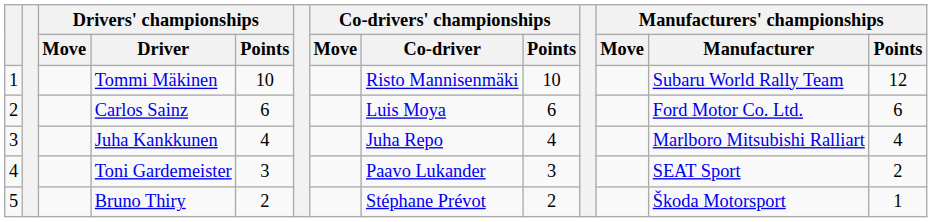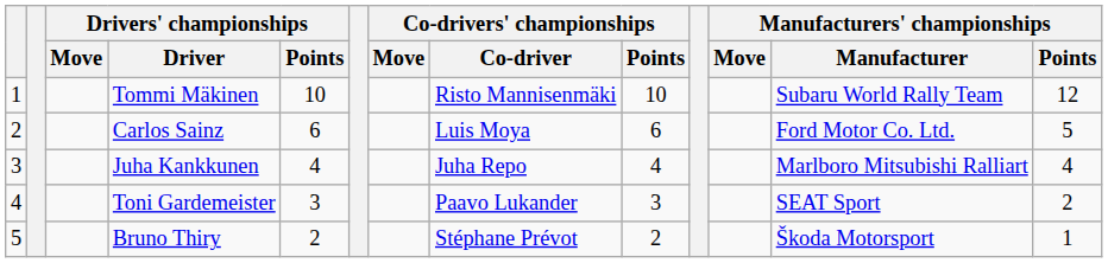 <table class="wikitable" style="font-size:85%;">
 <tr>
 <th rowspan="2"></th>
 <th rowspan="7" style="width:5px;"></th>
 <th colspan="3">Drivers' championships</th>
 <th rowspan="7" style="width:5px;"></th>
 <th colspan="3" nowrap>Co-drivers' championships</th>
 <th rowspan="7" style="width:5px;"></th>
 <th colspan="3" nowrap>Manufacturers' championships</th>
 </tr>
 <tr>
 <th>Move</th>
 <th>Driver</th>
 <th>Points</th>
 <th>Move</th>
 <th>Co-driver</th>
 <th>Points</th>
 <th>Move</th>
 <th>Manufacturer</th>
 <th>Points</th>
 </tr>
 <tr>
 <td align="center">1</td>
 <td align="center"></td>
 <td> <a href='#'>Tommi Mäkinen</a></td>
 <td align="center">10</td>
 <td align="center"></td>
 <td> <a href='#'>Risto Mannisenmäki</a></td>
 <td align="center">10</td>
 <td align="center"></td>
 <td> <a href='#'>Subaru World Rally Team</a></td>
 <td align="center">12</td>
 </tr>
 <tr>
 <td align="center">2</td>
 <td align="center"></td>
 <td> <a href='#'>Carlos Sainz</a></td>
 <td align="center">6</td>
 <td align="center"></td>
 <td> <a href='#'>Luis Moya</a></td>
 <td align="center">6</td>
 <td align="center"></td>
 <td> <a href='#'>Ford Motor Co. Ltd.</a></td>
-<td align="center">6</td>
+<td align="center">5</td>
 </tr>
 <tr>
 <td align="center">3</td>
 <td align="center"></td>
 <td> <a href='#'>Juha Kankkunen</a></td>
 <td align="center">4</td>
 <td align="center"></td>
 <td> <a href='#'>Juha Repo</a></td>
 <td align="center">4</td>
 <td align="center"></td>
 <td> <a href='#'>Marlboro Mitsubishi Ralliart</a></td>
 <td align="center">4</td>
 </tr>
 <tr>
 <td align="center">4</td>
 <td align="center"></td>
 <td> <a href='#'>Toni Gardemeister</a></td>
 <td align="center">3</td>
 <td align="center"></td>
 <td> <a href='#'>Paavo Lukander</a></td>
 <td align="center">3</td>
 <td align="center"></td>
 <td> <a href='#'>SEAT Sport</a></td>
 <td align="center">2</td>
 </tr>
 <tr>
 <td align="center">5</td>
 <td align="center"></td>
 <td> <a href='#'>Bruno Thiry</a></td>
 <td align="center">2</td>
 <td align="center"></td>
 <td> <a href='#'>Stéphane Prévot</a></td>
 <td align="center">2</td>
 <td align="center"></td>
 <td> <a href='#'>Škoda Motorsport</a></td>
 <td align="center">1</td>
 </tr>
 </table>
